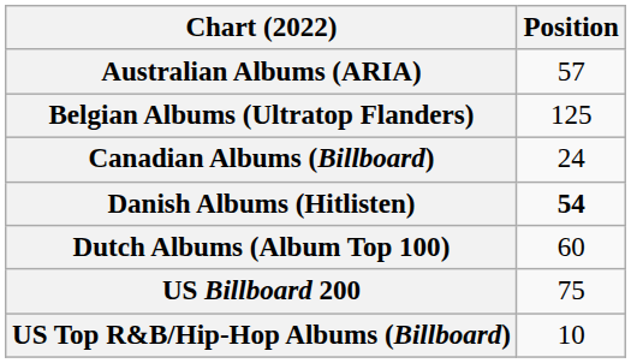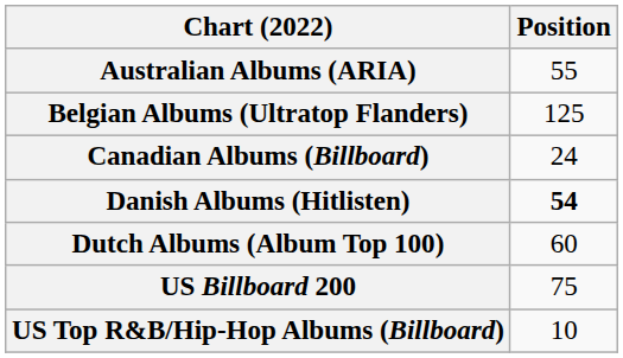 <table class="wikitable sortable plainrowheaders" style="text-align:center">
 <tr>
 <th scope="col">Chart (2022)</th>
 <th scope="col">Position</th>
 </tr>
 <tr>
 <th scope="row">Australian Albums (ARIA)</th>
-<td>57</td>
+<td>55</td>
 </tr>
 <tr>
 <th scope="row">Belgian Albums (Ultratop Flanders)</th>
 <td>125</td>
 </tr>
 <tr>
 <th scope="row">Canadian Albums (<em>Billboard</em>)</th>
 <td>24</td>
 </tr>
 <tr>
 <th scope="row">Danish Albums (Hitlisten)</th>
 <td><strong>54</strong></td>
 </tr>
 <tr>
 <th scope="row">Dutch Albums (Album Top 100)</th>
 <td>60</td>
 </tr>
 <tr>
 <th scope="row">US <em>Billboard</em> 200</th>
 <td>75</td>
 </tr>
 <tr>
 <th scope="row">US Top R&B/Hip-Hop Albums (<em>Billboard</em>)</th>
 <td>10</td>
 </tr>
 </table>
